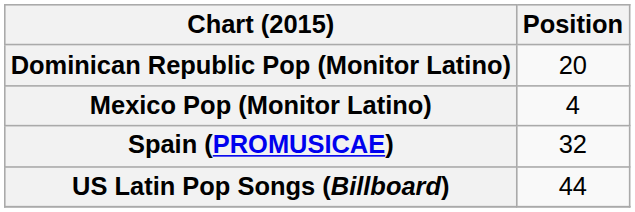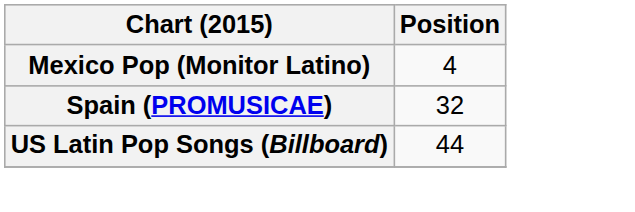 <table class="wikitable plainrowheaders sortable" style="text-align:center">
 <tr>
 <th scope="col">Chart (2015)</th>
 <th scope="col">Position</th>
-</tr>
-<tr>
-<th scope="row">Dominican Republic Pop (Monitor Latino)</th>
-<td>20</td>
 </tr>
 <tr>
 <th scope="row">Mexico Pop (Monitor Latino)</th>
 <td>4</td>
 </tr>
 <tr>
 <th scope="row">Spain (<a href='#'>PROMUSICAE</a>)</th>
 <td style="text-align:center;">32</td>
 </tr>
 <tr>
 <th scope="row">US Latin Pop Songs (<em>Billboard</em>)</th>
 <td>44</td>
 </tr>
 <tr>
 </tr>
 </table>
